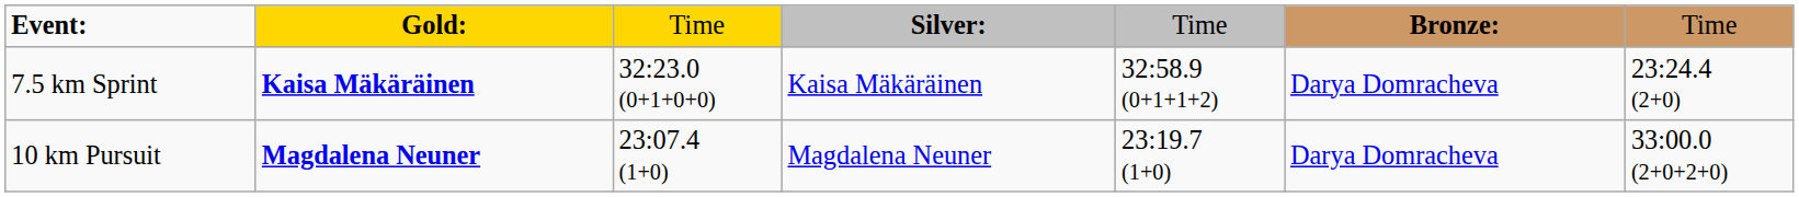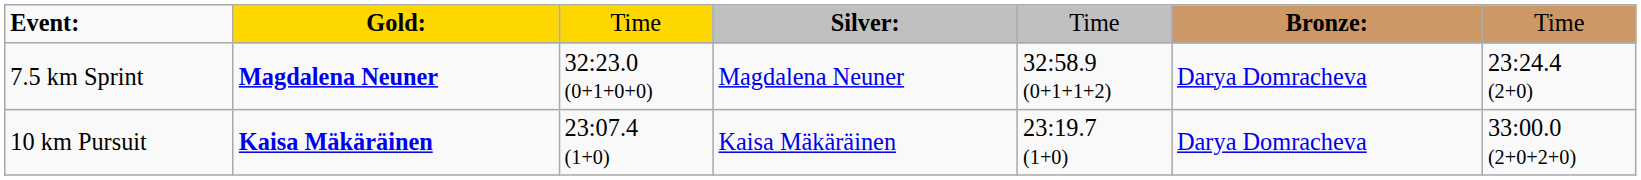 <table class="wikitable" width=85%>
 <tr>
 <td><strong>Event:</strong></td>
 <td style="text-align:center;background-color:gold;"><strong>Gold:</strong></td>
 <td style="text-align:center;background-color:gold;">Time</td>
 <td style="text-align:center;background-color:silver;"><strong>Silver:</strong></td>
 <td style="text-align:center;background-color:silver;">Time</td>
 <td style="text-align:center;background-color:#CC9966;"><strong>Bronze:</strong></td>
 <td style="text-align:center;background-color:#CC9966;">Time</td>
 </tr>
 <tr>
 <td>7.5 km Sprint<br></td>
-<td><strong><a href='#'>Kaisa Mäkäräinen</a></strong><br><small></small></td>
+<td><strong><a href='#'>Magdalena Neuner</a></strong><br><small></small></td>
 <td>32:23.0<br><small>(0+1+0+0)</small></td>
-<td><a href='#'>Kaisa Mäkäräinen</a><br><small></small></td>
+<td><a href='#'>Magdalena Neuner</a><br><small></small></td>
 <td>32:58.9<br><small>(0+1+1+2)</small></td>
 <td><a href='#'>Darya Domracheva</a><br><small></small></td>
 <td>23:24.4<br><small>(2+0)</small></td>
 </tr>
 <tr>
 <td>10 km Pursuit<br></td>
-<td><strong><a href='#'>Magdalena Neuner</a></strong><br><small></small></td>
+<td><strong><a href='#'>Kaisa Mäkäräinen</a></strong><br><small></small></td>
 <td>23:07.4<br><small>(1+0)</small></td>
-<td><a href='#'>Magdalena Neuner</a><br><small></small></td>
+<td><a href='#'>Kaisa Mäkäräinen</a><br><small></small></td>
 <td>23:19.7<br><small>(1+0)</small></td>
 <td><a href='#'>Darya Domracheva</a><br><small></small></td>
 <td>33:00.0<br><small>(2+0+2+0)</small></td>
 </tr>
 </table>
